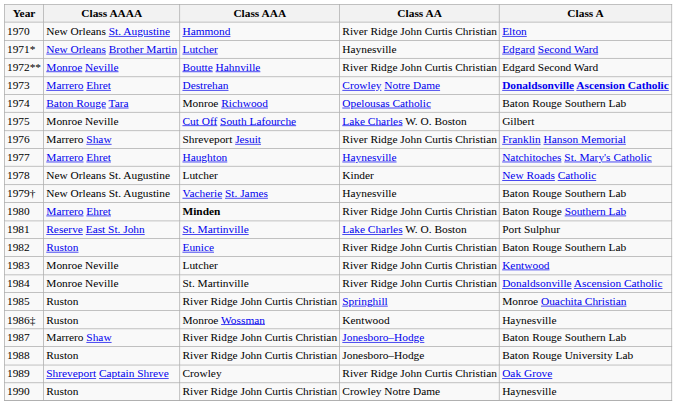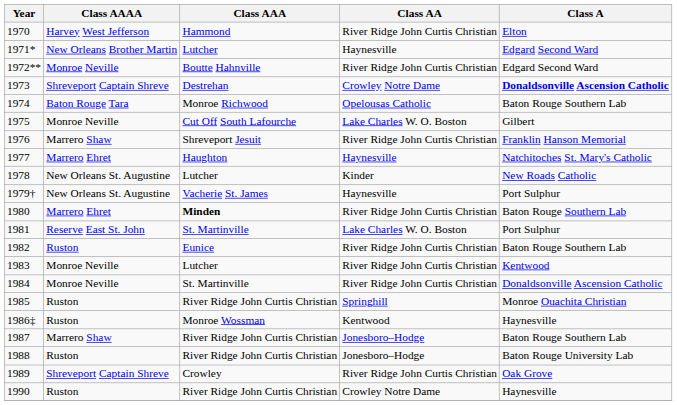 <table class="wikitable sortable">
 <tr>
 <th>Year</th>
 <th>Class AAAA</th>
 <th>Class AAA</th>
 <th>Class AA</th>
 <th>Class A</th>
 </tr>
 <tr>
 <td>1970</td>
-<td>New Orleans <a href='#'>St. Augustine</a></td>
+<td><a href='#'>Harvey</a> <a href='#'>West Jefferson</a></td>
 <td><a href='#'>Hammond</a></td>
 <td>River Ridge John Curtis Christian</td>
 <td><a href='#'>Elton</a></td>
 </tr>
 <tr>
 <td>1971*</td>
 <td><a href='#'>New Orleans</a> <a href='#'>Brother Martin</a></td>
 <td><a href='#'>Lutcher</a></td>
 <td>Haynesville</td>
 <td><a href='#'>Edgard</a> <a href='#'>Second Ward</a></td>
 </tr>
 <tr>
 <td>1972**</td>
 <td><a href='#'>Monroe</a> <a href='#'>Neville</a></td>
 <td><a href='#'>Boutte</a> <a href='#'>Hahnville</a></td>
 <td>River Ridge John Curtis Christian</td>
 <td>Edgard Second Ward</td>
 </tr>
 <tr>
 <td>1973</td>
-<td><a href='#'>Marrero</a> <a href='#'>Ehret</a></td>
+<td><a href='#'>Shreveport</a> <a href='#'>Captain Shreve</a></td>
 <td><a href='#'>Destrehan</a></td>
 <td><a href='#'>Crowley</a> <a href='#'>Notre Dame</a></td>
 <td><strong><a href='#'>Donaldsonville</a> <a href='#'>Ascension Catholic</a></strong></td>
 </tr>
 <tr>
 <td>1974</td>
 <td><a href='#'>Baton Rouge</a> <a href='#'>Tara</a></td>
 <td>Monroe <a href='#'>Richwood</a></td>
 <td><a href='#'>Opelousas Catholic</a></td>
 <td>Baton Rouge Southern Lab</td>
 </tr>
 <tr>
 <td>1975</td>
 <td>Monroe Neville</td>
 <td><a href='#'>Cut Off</a> <a href='#'>South Lafourche</a></td>
 <td><a href='#'>Lake Charles</a> W. O. Boston</td>
 <td>Gilbert</td>
 </tr>
 <tr>
 <td>1976</td>
 <td>Marrero <a href='#'>Shaw</a></td>
 <td>Shreveport <a href='#'>Jesuit</a></td>
 <td>River Ridge John Curtis Christian</td>
 <td><a href='#'>Franklin</a> <a href='#'>Hanson Memorial</a></td>
 </tr>
 <tr>
 <td>1977</td>
 <td><a href='#'>Marrero</a> <a href='#'>Ehret</a></td>
 <td><a href='#'>Haughton</a></td>
 <td><a href='#'>Haynesville</a></td>
 <td><a href='#'>Natchitoches</a> <a href='#'>St. Mary's Catholic</a></td>
 </tr>
 <tr>
 <td>1978</td>
 <td>New Orleans St. Augustine</td>
 <td>Lutcher</td>
 <td>Kinder</td>
 <td><a href='#'>New Roads</a> <a href='#'>Catholic</a></td>
 </tr>
 <tr>
 <td>1979†</td>
 <td>New Orleans St. Augustine</td>
 <td><a href='#'>Vacherie</a> <a href='#'>St. James</a></td>
 <td>Haynesville</td>
-<td>Baton Rouge Southern Lab</td>
+<td>Port Sulphur</td>
 </tr>
 <tr>
 <td>1980</td>
 <td><a href='#'>Marrero</a> <a href='#'>Ehret</a></td>
 <td><strong>Minden</strong></td>
 <td>River Ridge John Curtis Christian</td>
 <td>Baton Rouge <a href='#'>Southern Lab</a></td>
 </tr>
 <tr>
 <td>1981</td>
 <td><a href='#'>Reserve</a> <a href='#'>East St. John</a></td>
 <td><a href='#'>St. Martinville</a></td>
 <td><a href='#'>Lake Charles</a> W. O. Boston</td>
 <td>Port Sulphur</td>
 </tr>
 <tr>
 <td>1982</td>
 <td><a href='#'>Ruston</a></td>
 <td><a href='#'>Eunice</a></td>
 <td>River Ridge John Curtis Christian</td>
 <td>Baton Rouge Southern Lab</td>
 </tr>
 <tr>
 <td>1983</td>
 <td>Monroe Neville</td>
 <td>Lutcher</td>
 <td>River Ridge John Curtis Christian</td>
 <td><a href='#'>Kentwood</a></td>
 </tr>
 <tr>
 <td>1984</td>
 <td>Monroe Neville</td>
 <td>St. Martinville</td>
 <td>River Ridge John Curtis Christian</td>
 <td><a href='#'>Donaldsonville</a> <a href='#'>Ascension Catholic</a></td>
 </tr>
 <tr>
 <td>1985</td>
 <td>Ruston</td>
 <td>River Ridge John Curtis Christian</td>
 <td><a href='#'>Springhill</a></td>
 <td>Monroe <a href='#'>Ouachita Christian</a></td>
 </tr>
 <tr>
 <td>1986‡</td>
 <td>Ruston</td>
 <td>Monroe <a href='#'>Wossman</a></td>
 <td>Kentwood</td>
 <td>Haynesville</td>
 </tr>
 <tr>
 <td>1987</td>
 <td>Marrero <a href='#'>Shaw</a></td>
 <td>River Ridge John Curtis Christian</td>
 <td><a href='#'>Jonesboro–Hodge</a></td>
 <td>Baton Rouge Southern Lab</td>
 </tr>
 <tr>
 <td>1988</td>
 <td>Ruston</td>
 <td>River Ridge John Curtis Christian</td>
 <td>Jonesboro–Hodge</td>
 <td>Baton Rouge University Lab</td>
 </tr>
 <tr>
 <td>1989</td>
 <td><a href='#'>Shreveport</a> <a href='#'>Captain Shreve</a></td>
 <td>Crowley</td>
 <td>River Ridge John Curtis Christian</td>
 <td><a href='#'>Oak Grove</a></td>
 </tr>
 <tr>
 <td>1990</td>
 <td>Ruston</td>
 <td>River Ridge John Curtis Christian</td>
 <td>Crowley Notre Dame</td>
 <td>Haynesville</td>
 </tr>
 <tr>
 </tr>
 </table>
